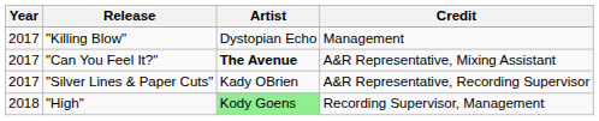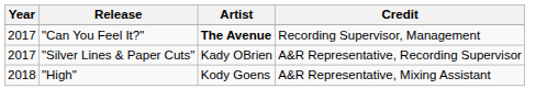 <table class="wikitable">
 <tr>
 <th>Year</th>
 <th>Release</th>
 <th>Artist</th>
 <th>Credit</th>
 </tr>
 <tr>
 </tr>
 <tr>
 <td>2017</td>
-<td>"Killing Blow"</td>
-<td>Dystopian Echo</td>
-<td>Management</td>
-</tr>
-<tr>
-<td>2017</td>
 <td>"Can You Feel It?"</td>
 <td><strong>The Avenue</strong></td>
-<td>A&R Representative, Mixing Assistant</td>
+<td>Recording Supervisor, Management</td>
 </tr>
 <tr>
 <td>2017</td>
 <td>"Silver Lines & Paper Cuts"</td>
 <td>Kady OBrien</td>
 <td>A&R Representative, Recording Supervisor</td>
 </tr>
 <tr>
 <td>2018</td>
 <td>"High"</td>
-<td style="background: lightgreen;">Kody Goens</td>
-<td>Recording Supervisor, Management</td>
+<td>Kody Goens</td>
+<td>A&R Representative, Mixing Assistant</td>
 </tr>
 </table>
